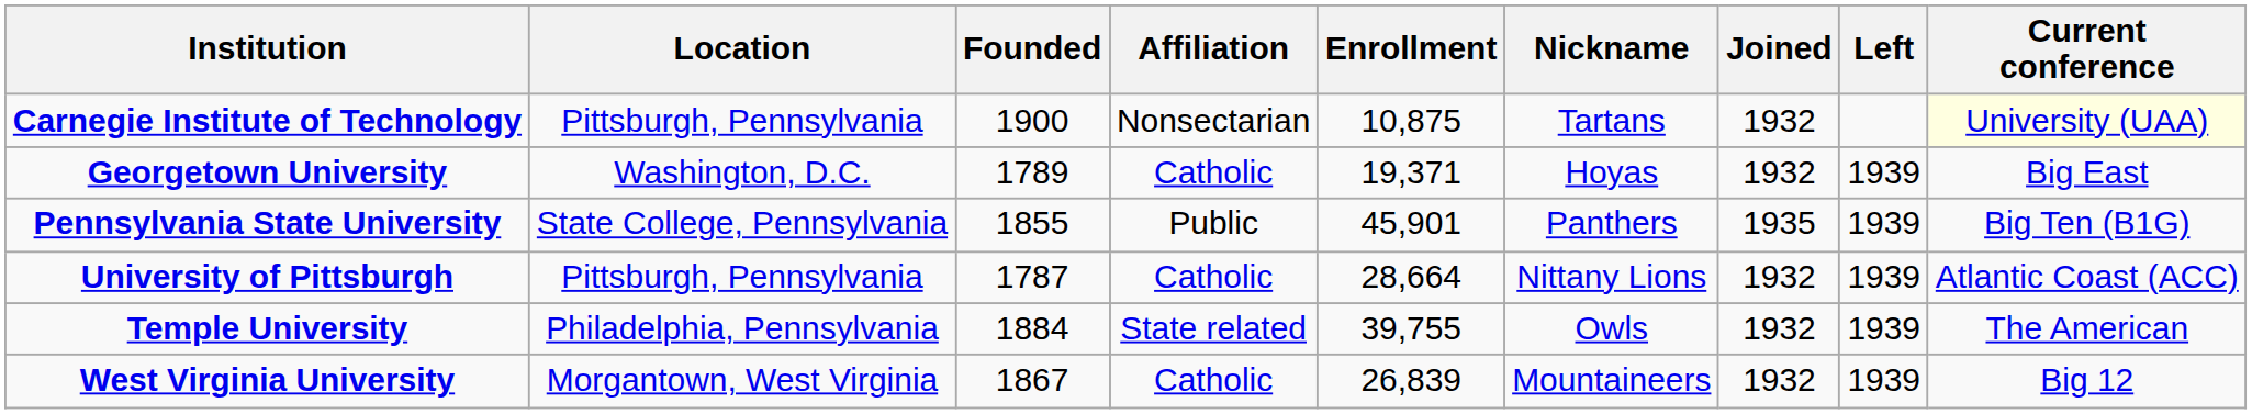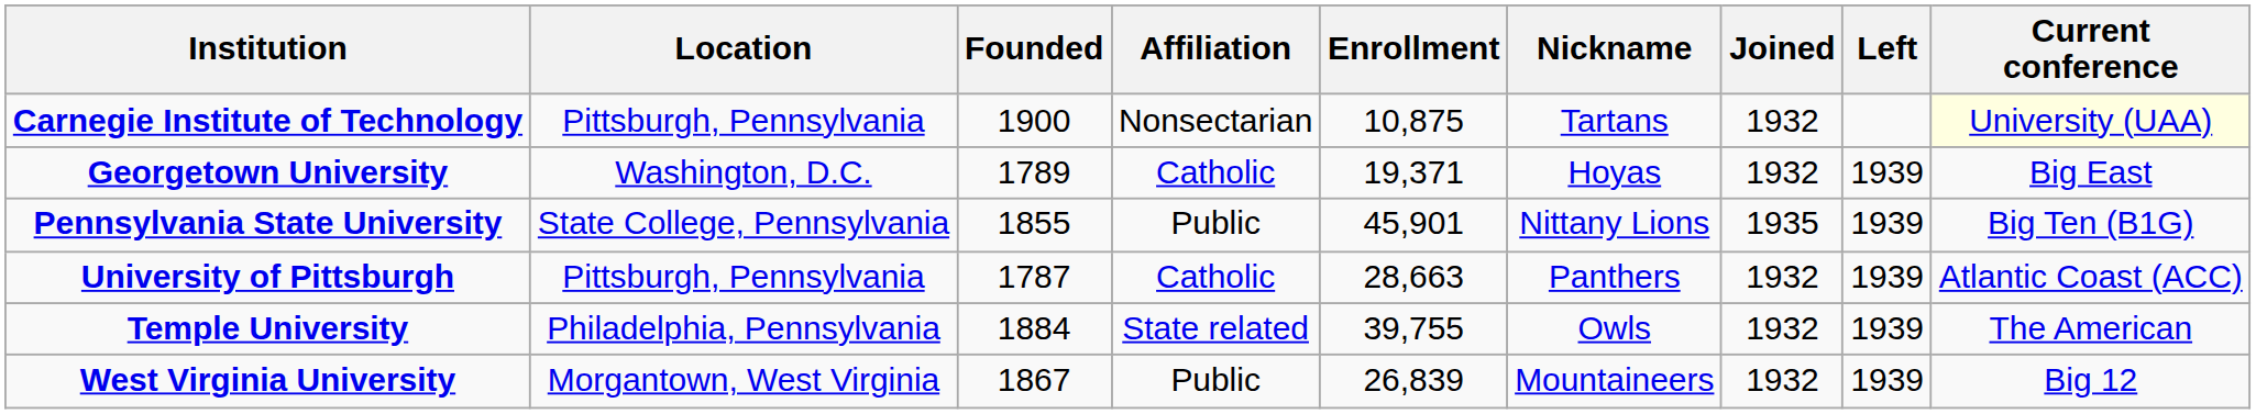 <table class="wikitable sortable" style="text-align:center;">
 <tr>
 <th>Institution</th>
 <th>Location</th>
 <th>Founded</th>
 <th>Affiliation</th>
 <th>Enrollment</th>
 <th>Nickname</th>
 <th>Joined</th>
 <th>Left</th>
 <th>Current<br>conference</th>
 </tr>
 <tr>
 <td><strong><a href='#'>Carnegie Institute of Technology</a></strong></td>
 <td><a href='#'>Pittsburgh, Pennsylvania</a></td>
 <td>1900</td>
 <td>Nonsectarian</td>
 <td>10,875</td>
 <td><a href='#'>Tartans</a></td>
 <td>1932</td>
 <td></td>
 <td style="background: lightyellow;"><a href='#'>University (UAA)</a></td>
 </tr>
 <tr>
 <td><strong><a href='#'>Georgetown University</a></strong></td>
 <td><a href='#'>Washington, D.C.</a></td>
 <td>1789</td>
 <td><a href='#'>Catholic</a><br></td>
 <td>19,371</td>
 <td><a href='#'>Hoyas</a></td>
 <td>1932</td>
 <td>1939</td>
 <td><a href='#'>Big East</a></td>
 </tr>
 <tr>
 <td><strong><a href='#'>Pennsylvania State University</a></strong></td>
 <td><a href='#'>State College, Pennsylvania</a></td>
 <td>1855</td>
 <td>Public</td>
 <td>45,901</td>
-<td><a href='#'>Panthers</a></td>
+<td><a href='#'>Nittany Lions</a></td>
 <td>1935</td>
 <td>1939</td>
 <td><a href='#'>Big Ten (B1G)</a></td>
 </tr>
 <tr>
 <td><strong><a href='#'>University of Pittsburgh</a></strong></td>
 <td><a href='#'>Pittsburgh, Pennsylvania</a></td>
 <td>1787</td>
 <td><a href='#'>Catholic</a><br></td>
-<td>28,664</td>
-<td><a href='#'>Nittany Lions</a></td>
+<td>28,663</td>
+<td><a href='#'>Panthers</a></td>
 <td>1932</td>
 <td>1939</td>
 <td><a href='#'>Atlantic Coast (ACC)</a></td>
 </tr>
 <tr>
 <td><strong><a href='#'>Temple University</a></strong></td>
 <td><a href='#'>Philadelphia, Pennsylvania</a></td>
 <td>1884</td>
 <td><a href='#'>State related</a></td>
 <td>39,755</td>
 <td><a href='#'>Owls</a></td>
 <td>1932</td>
 <td>1939</td>
 <td><a href='#'>The American</a></td>
 </tr>
 <tr>
 <td><strong><a href='#'>West Virginia University</a></strong></td>
 <td><a href='#'>Morgantown, West Virginia</a></td>
 <td>1867</td>
-<td><a href='#'>Catholic</a><br></td>
+<td>Public</td>
 <td>26,839</td>
 <td><a href='#'>Mountaineers</a></td>
 <td>1932</td>
 <td>1939</td>
 <td><a href='#'>Big 12</a></td>
 </tr>
 </table>
